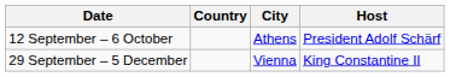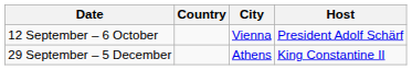 <table class="wikitable sortable" border="1" style="margin: 1em auto 1em auto">
 <tr>
 <th>Date</th>
 <th>Country</th>
 <th>City</th>
 <th>Host</th>
 </tr>
 <tr>
 <td>12 September – 6 October</td>
 <td></td>
-<td><a href='#'>Athens</a></td>
+<td><a href='#'>Vienna</a></td>
 <td><a href='#'>President Adolf Schärf</a></td>
 </tr>
 <tr>
 <td>29 September – 5 December</td>
 <td></td>
-<td><a href='#'>Vienna</a></td>
+<td><a href='#'>Athens</a></td>
 <td><a href='#'>King Constantine II</a></td>
 </tr>
 </table>
